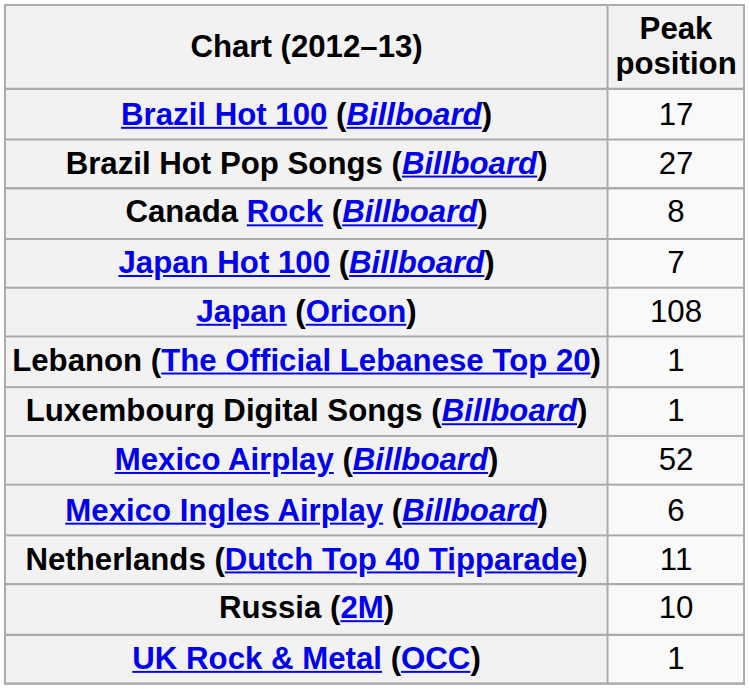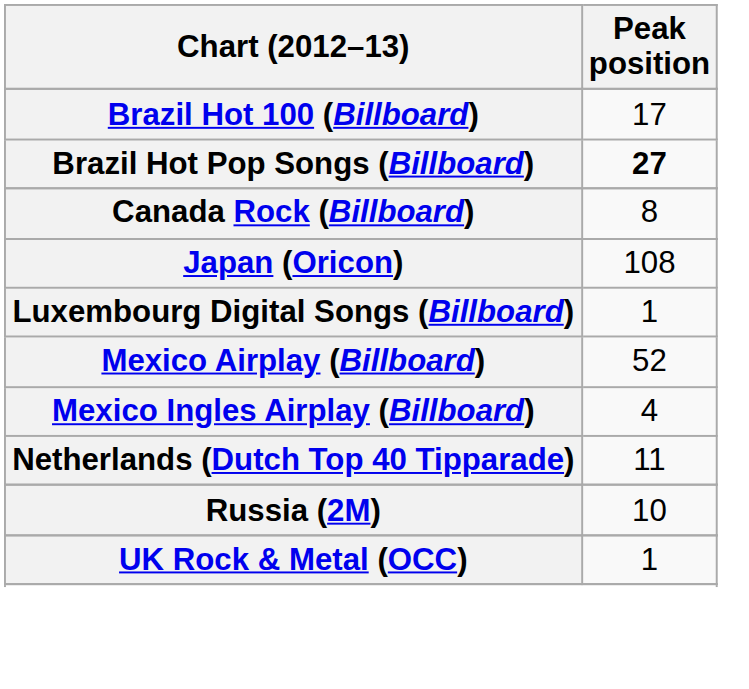 <table class="wikitable sortable plainrowheaders" style="text-align:center">
 <tr>
 <th scope="col">Chart (2012–13)</th>
 <th scope="col">Peak<br>position</th>
 </tr>
 <tr>
 </tr>
 <tr>
 </tr>
 <tr>
 </tr>
 <tr>
 </tr>
 <tr>
 <th scope="row"><a href='#'>Brazil Hot 100</a> (<em><a href='#'>Billboard</a></em>)</th>
 <td>17</td>
 </tr>
 <tr>
 <th scope="row">Brazil Hot Pop Songs (<em><a href='#'>Billboard</a></em>)</th>
-<td>27</td>
+<td><strong>27</strong></td>
 </tr>
 <tr>
 </tr>
 <tr>
 <th scope="row">Canada <a href='#'>Rock</a> (<em><a href='#'>Billboard</a></em>)</th>
 <td>8</td>
 </tr>
 <tr>
 </tr>
 <tr>
 </tr>
 <tr>
 </tr>
 <tr>
 </tr>
 <tr>
 </tr>
 <tr>
 </tr>
 <tr>
-<th scope="row"><a href='#'>Japan Hot 100</a> (<em><a href='#'>Billboard</a></em>)</th>
-<td>7</td>
-</tr>
-<tr>
 <th scope="row"><a href='#'>Japan</a> (<a href='#'>Oricon</a>)</th>
 <td>108</td>
-</tr>
-<tr>
-<th scope="row">Lebanon (<a href='#'>The Official Lebanese Top 20</a>)</th>
-<td>1</td>
 </tr>
 <tr>
 <th scope="row">Luxembourg Digital Songs (<em><a href='#'>Billboard</a></em>)</th>
 <td>1</td>
 </tr>
 <tr>
 <th scope="row"><a href='#'>Mexico Airplay</a> (<em><a href='#'>Billboard</a></em>)</th>
 <td>52</td>
 </tr>
 <tr>
 <th scope="row"><a href='#'>Mexico Ingles Airplay</a> (<em><a href='#'>Billboard</a></em>)</th>
-<td>6</td>
+<td>4</td>
 </tr>
 <tr>
 <th scope="row">Netherlands (<a href='#'>Dutch Top 40 Tipparade</a>)</th>
 <td>11</td>
 </tr>
 <tr>
 </tr>
 <tr>
 </tr>
 <tr>
 </tr>
 <tr>
 </tr>
 <tr>
 <th scope="row">Russia (<a href='#'>2M</a>)</th>
 <td>10</td>
 </tr>
 <tr>
 </tr>
 <tr>
 </tr>
 <tr>
 </tr>
 <tr>
 </tr>
 <tr>
 </tr>
 <tr>
 <th scope="row"><a href='#'>UK Rock & Metal</a> (<a href='#'>OCC</a>)</th>
 <td>1</td>
 </tr>
 <tr>
 </tr>
 <tr>
 </tr>
 <tr>
 </tr>
 <tr>
 </tr>
 <tr>
 </tr>
 </table>
